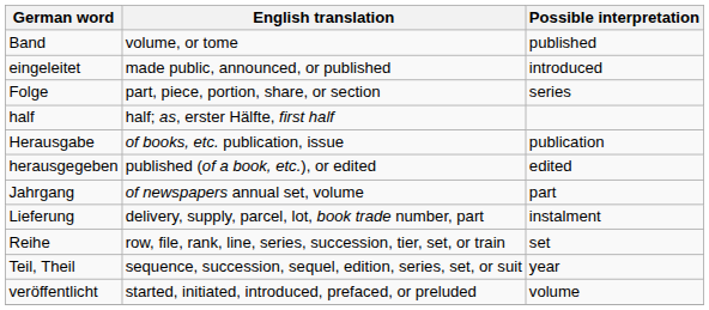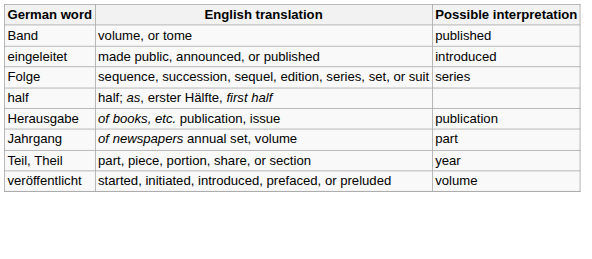 <table class="wikitable">
 <tr>
 <th>German word</th>
 <th>English translation</th>
 <th>Possible interpretation</th>
 </tr>
 <tr>
 <td>Band</td>
 <td>volume, or tome</td>
 <td>published</td>
 </tr>
 <tr>
 <td>eingeleitet</td>
 <td>made public, announced, or published</td>
 <td>introduced</td>
 </tr>
 <tr>
 <td>Folge</td>
-<td>part, piece, portion, share, or section</td>
+<td>sequence, succession, sequel, edition, series, set, or suit</td>
 <td>series</td>
 </tr>
 <tr>
 <td Hälfte>half</td>
 <td>half; <em>as</em>, erster Hälfte, <em>first half</em></td>
 </tr>
 <tr>
 <td>Herausgabe</td>
 <td><em>of books, etc.</em> publication, issue</td>
 <td>publication</td>
 </tr>
 <tr>
-<td>herausgegeben</td>
-<td>published (<em>of a book, etc.</em>), or edited</td>
-<td>edited</td>
-</tr>
-<tr>
 <td>Jahrgang</td>
 <td><em>of newspapers</em> annual set, volume</td>
 <td>part</td>
 </tr>
 <tr>
-<td>Lieferung</td>
-<td>delivery, supply, parcel, lot, <em>book trade</em> number, part</td>
-<td>instalment</td>
-</tr>
-<tr>
-<td>Reihe</td>
-<td>row, file, rank, line, series, succession, tier, set, or train</td>
-<td>set</td>
-</tr>
-<tr>
 <td>Teil, Theil</td>
-<td>sequence, succession, sequel, edition, series, set, or suit</td>
+<td>part, piece, portion, share, or section</td>
 <td>year</td>
 </tr>
 <tr>
 <td>veröffentlicht</td>
 <td>started, initiated, introduced, prefaced, or preluded</td>
 <td>volume</td>
 </tr>
 <tr>
 </tr>
 </table>
